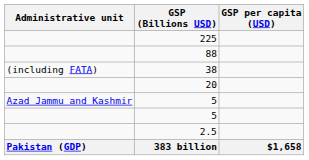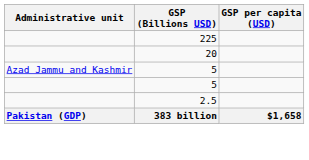 <table class="wikitable sortable">
 <tr style="background: #efefef;">
 <th>Administrative unit</th>
 <th>GSP<br>(Billions <a href='#'>USD</a>)</th>
 <th>GSP per capita<br>(<a href='#'>USD</a>)</th>
 </tr>
 <tr>
 <td></td>
 <td style="text-align: right;">225</td>
-<td style="text-align: right;"></td>
-</tr>
-<tr>
-<td></td>
-<td style="text-align: right;">88</td>
-<td style="text-align: right;"></td>
-</tr>
-<tr>
-<td> (including <a href='#'>FATA</a>)</td>
-<td style="text-align: right;">38</td>
 <td style="text-align: right;"></td>
 </tr>
 <tr>
 <td></td>
 <td style="text-align: right;">20</td>
 <td style="text-align: right;"></td>
 </tr>
 <tr>
 <td> <a href='#'>Azad Jammu and Kashmir</a></td>
 <td style="text-align: Right;">5</td>
 <td style="text-align: right;"></td>
 </tr>
 <tr>
 <td></td>
 <td style="text-align: right;">5</td>
 <td style="text-align: right;"></td>
 </tr>
 <tr>
 <td></td>
 <td style="text-align: right;">2.5</td>
 <td style="text-align: right;"></td>
 </tr>
 <tr>
 <th style="text-align: left;"> <a href='#'>Pakistan</a> (<a href='#'>GDP</a>)</th>
 <th style="text-align: right;">383 billion</th>
 <th style="text-align: right;">$1,658</th>
 </tr>
 </table>
